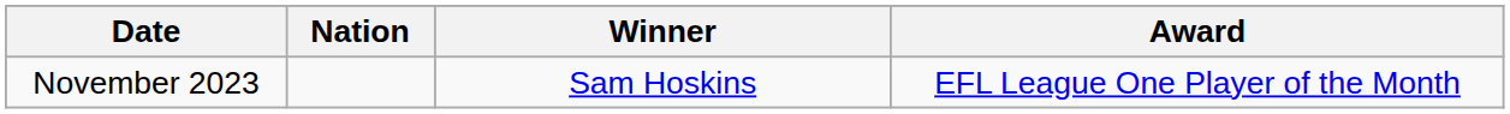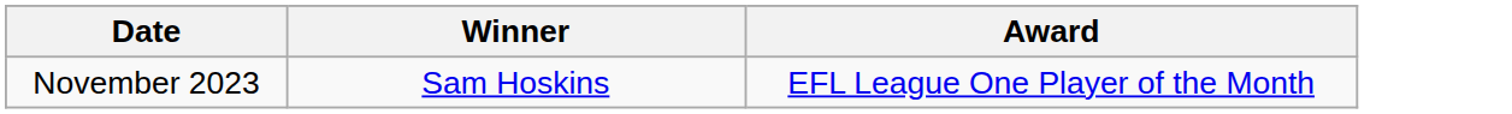 <table class="wikitable" style="text-align:center; font-size:90%; ">
 <tr>
 <th width=120>Date</th>
-<th width=60>Nation</th>
 <th width=200>Winner</th>
 <th width=270>Award</th>
 </tr>
 <tr>
 <td>November 2023</td>
-<td></td>
 <td><a href='#'>Sam Hoskins</a></td>
 <td><a href='#'>EFL League One Player of the Month</a></td>
 </tr>
 </table>
